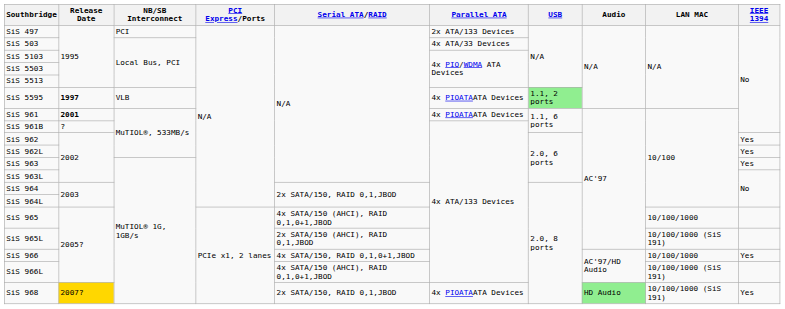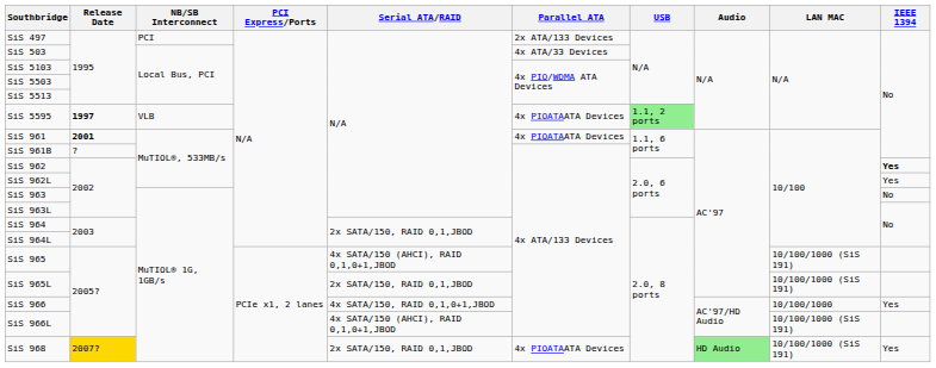 <table class="wikitable" style="font-size: 95%;">
 <tr>
 <th>Southbridge</th>
 <th>Release Date</th>
 <th>NB/SB Interconnect</th>
 <th><a href='#'>PCI Express</a>/Ports</th>
 <th><a href='#'>Serial ATA</a>/<a href='#'>RAID</a></th>
 <th><a href='#'>Parallel ATA</a></th>
 <th><a href='#'>USB</a></th>
 <th>Audio</th>
 <th>LAN MAC</th>
 <th><a href='#'>IEEE 1394</a></th>
 </tr>
 <tr>
 <td>SiS 497</td>
 <td rowspan="5">1995</td>
 <td>PCI</td>
 <td rowspan="14">N/A</td>
 <td rowspan="12">N/A</td>
 <td>2x ATA/133 Devices</td>
 <td rowspan="5">N/A</td>
 <td rowspan="6">N/A</td>
 <td rowspan="6">N/A</td>
 <td rowspan="8">No</td>
 </tr>
 <tr>
 <td>SiS 503</td>
 <td rowspan="4">Local Bus, PCI</td>
 <td>4x ATA/33 Devices</td>
 </tr>
 <tr>
 <td>SiS 5103</td>
 <td rowspan="3">4x <a href='#'>PIO</a>/<a href='#'>WDMA</a> ATA Devices</td>
 </tr>
 <tr>
 <td>SiS 5503</td>
 </tr>
 <tr>
 <td>SiS 5513</td>
 </tr>
 <tr>
 <td>SiS 5595</td>
 <td><strong>1997</strong></td>
 <td>VLB</td>
 <td>4x <a href='#'>PIOATA</a>ATA Devices</td>
 <td style="background: lightgreen;">1.1, 2 ports</td>
 </tr>
 <tr>
 <td>SiS 961</td>
 <td><strong>2001</strong></td>
 <td rowspan="4">MuTIOL®, 533MB/s</td>
 <td>4x <a href='#'>PIOATA</a>ATA Devices</td>
 <td rowspan="2">1.1, 6 ports</td>
 <td rowspan="10">AC'97</td>
 <td rowspan="8">10/100</td>
 </tr>
 <tr>
 <td>SiS 961B</td>
 <td>?</td>
 <td rowspan="11">4x ATA/133 Devices</td>
 </tr>
 <tr>
 <td>SiS 962</td>
 <td rowspan="4">2002</td>
 <td rowspan="4">2.0, 6 ports</td>
-<td>Yes</td>
+<td><strong>Yes</strong></td>
 </tr>
 <tr>
 <td>SiS 962L</td>
 <td>Yes</td>
 </tr>
 <tr>
 <td>SiS 963</td>
 <td rowspan="9">MuTIOL® 1G, 1GB/s</td>
-<td>Yes</td>
+<td>No</td>
 </tr>
 <tr>
 <td>SiS 963L</td>
 <td rowspan="3">No</td>
 </tr>
 <tr>
 <td>SiS 964</td>
 <td rowspan="2">2003</td>
 <td rowspan="2">2x SATA/150, RAID 0,1,JBOD</td>
 <td rowspan="7">2.0, 8 ports</td>
 </tr>
 <tr>
 <td>SiS 964L</td>
 </tr>
 <tr>
 <td>SiS 965</td>
 <td rowspan="4">2005?</td>
 <td rowspan="5">PCIe x1, 2 lanes</td>
 <td>4x SATA/150 (AHCI), RAID 0,1,0+1,JBOD</td>
-<td>10/100/1000</td>
+<td>10/100/1000 (SiS 191)</td>
 <td></td>
 </tr>
 <tr>
 <td>SiS 965L</td>
-<td>2x SATA/150 (AHCI), RAID 0,1,JBOD</td>
+<td>2x SATA/150, RAID 0,1,JBOD</td>
 <td>10/100/1000 (SiS 191)</td>
 <td></td>
 </tr>
 <tr>
 <td>SiS 966</td>
 <td>4x SATA/150, RAID 0,1,0+1,JBOD</td>
 <td rowspan="2">AC'97/HD Audio</td>
 <td>10/100/1000</td>
 <td>Yes</td>
 </tr>
 <tr>
 <td>SiS 966L</td>
 <td>4x SATA/150 (AHCI), RAID 0,1,0+1,JBOD</td>
 <td>10/100/1000 (SiS 191)</td>
 <td></td>
 </tr>
 <tr>
 <td>SiS 968</td>
 <td style="background: gold;">2007?</td>
 <td>2x SATA/150, RAID 0,1,JBOD</td>
 <td>4x <a href='#'>PIOATA</a>ATA Devices</td>
 <td style="background: lightgreen;">HD Audio</td>
 <td>10/100/1000 (SiS 191)</td>
 <td>Yes</td>
 </tr>
 </table>
